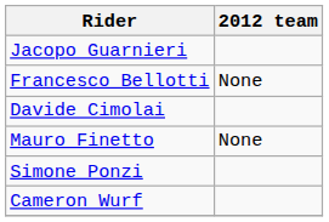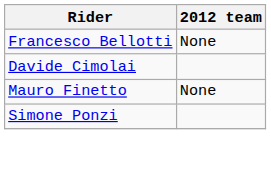 <table class="wikitable">
 <tr>
 <th>Rider</th>
 <th>2012 team</th>
-</tr>
-<tr>
-<td><a href='#'>Jacopo Guarnieri</a></td>
-<td></td>
 </tr>
 <tr>
 <td><a href='#'>Francesco Bellotti</a></td>
 <td>None</td>
 </tr>
 <tr>
 <td><a href='#'>Davide Cimolai</a></td>
 <td></td>
 </tr>
 <tr>
 <td><a href='#'>Mauro Finetto</a></td>
 <td>None</td>
 </tr>
 <tr>
 <td><a href='#'>Simone Ponzi</a></td>
 <td></td>
 </tr>
 <tr>
-<td><a href='#'>Cameron Wurf</a></td>
-<td></td>
-</tr>
-<tr>
 </tr>
 </table>
